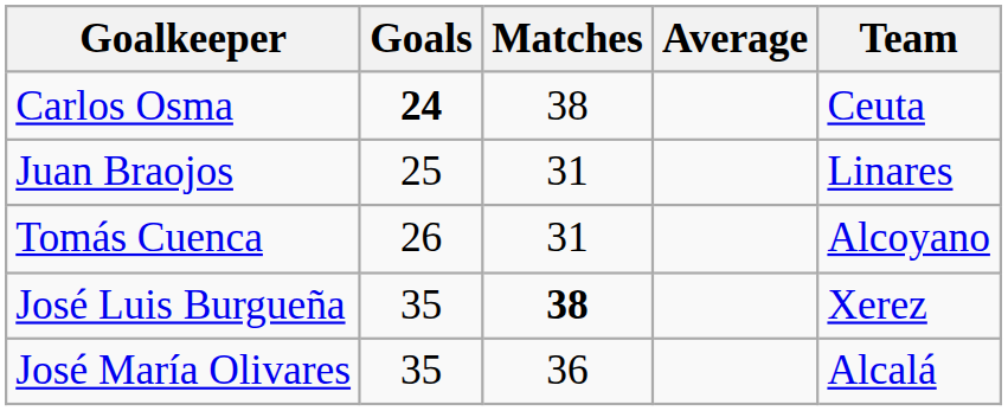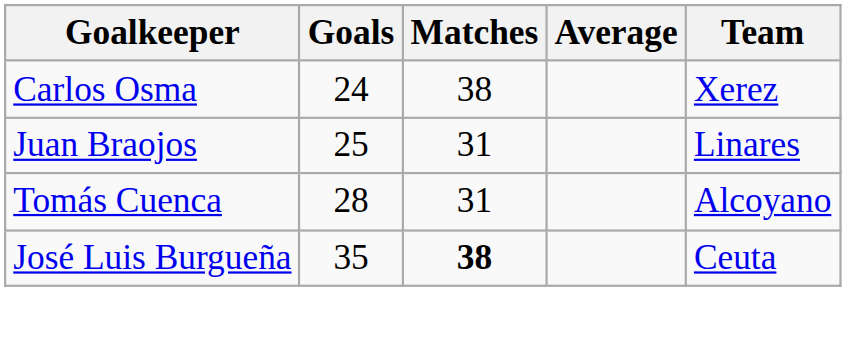 <table class="wikitable sortable">
 <tr>
 <th>Goalkeeper</th>
 <th>Goals</th>
 <th>Matches</th>
 <th>Average</th>
 <th>Team</th>
 </tr>
 <tr>
 <td> <a href='#'>Carlos Osma</a></td>
-<td style="text-align:center;"><strong>24</strong></td>
+<td style="text-align:center;">24</td>
 <td style="text-align:center;">38</td>
 <td style="text-align:center;"></td>
-<td><a href='#'>Ceuta</a></td>
+<td><a href='#'>Xerez</a></td>
 </tr>
 <tr>
 <td> <a href='#'>Juan Braojos</a></td>
 <td style="text-align:center;">25</td>
 <td style="text-align:center;">31</td>
 <td style="text-align:center;"></td>
 <td><a href='#'>Linares</a></td>
 </tr>
 <tr>
 <td> <a href='#'>Tomás Cuenca</a></td>
-<td style="text-align:center;">26</td>
+<td style="text-align:center;">28</td>
 <td style="text-align:center;">31</td>
 <td style="text-align:center;"></td>
 <td><a href='#'>Alcoyano</a></td>
 </tr>
 <tr>
 <td> <a href='#'>José Luis Burgueña</a></td>
 <td style="text-align:center;">35</td>
 <td style="text-align:center;"><strong>38</strong></td>
 <td style="text-align:center;"></td>
-<td><a href='#'>Xerez</a></td>
-</tr>
-<tr>
-<td> <a href='#'>José María Olivares</a></td>
-<td style="text-align:center;">35</td>
-<td style="text-align:center;">36</td>
-<td style="text-align:center;"></td>
-<td><a href='#'>Alcalá</a></td>
+<td><a href='#'>Ceuta</a></td>
 </tr>
 </table>
